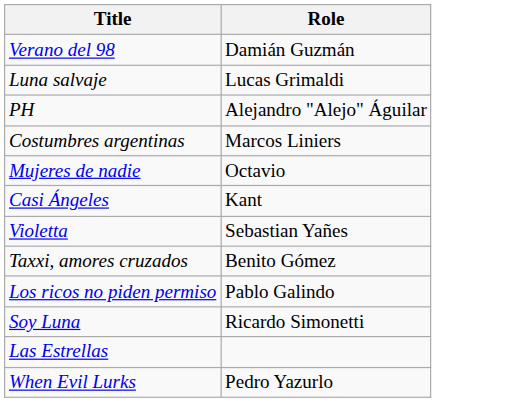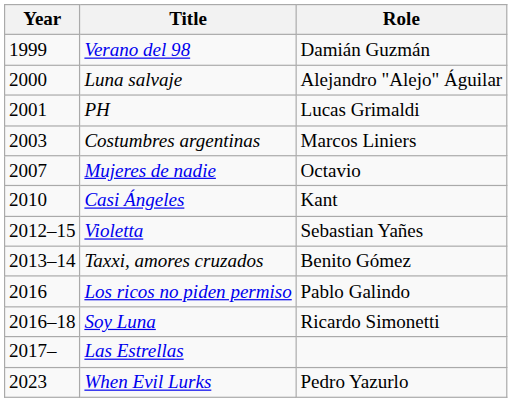 <table class="wikitable sortable">
 <tr>
+<th scope="col">Year</th>
 <th scope="col">Title</th>
 <th scope="col">Role</th>
 </tr>
 <tr>
+<td>1999</td>
 <td><em><a href='#'>Verano del 98</a></em></td>
 <td>Damián Guzmán</td>
 </tr>
 <tr>
+<td>2000</td>
 <td><em>Luna salvaje</em></td>
+<td>Alejandro "Alejo" Águilar</td>
+</tr>
+<tr>
+<td>2001</td>
+<td><em>PH</em></td>
 <td>Lucas Grimaldi</td>
 </tr>
 <tr>
-<td><em>PH</em></td>
-<td>Alejandro "Alejo" Águilar</td>
-</tr>
-<tr>
+<td>2003</td>
 <td><em>Costumbres argentinas</em></td>
 <td>Marcos Liniers</td>
 </tr>
 <tr>
+<td>2007</td>
 <td><em><a href='#'>Mujeres de nadie</a></em></td>
 <td>Octavio</td>
 </tr>
 <tr>
+<td>2010</td>
 <td><em><a href='#'>Casi Ángeles</a></em></td>
 <td>Kant</td>
 </tr>
 <tr>
+<td>2012–15</td>
 <td><em><a href='#'>Violetta</a></em></td>
 <td>Sebastian Yañes</td>
 </tr>
 <tr>
+<td>2013–14</td>
 <td><em>Taxxi, amores cruzados</em></td>
 <td>Benito Gómez</td>
 </tr>
 <tr>
+<td>2016</td>
 <td><em><a href='#'>Los ricos no piden permiso</a></em></td>
 <td>Pablo Galindo</td>
 </tr>
 <tr>
+<td>2016–18</td>
 <td><em><a href='#'>Soy Luna</a></em></td>
 <td>Ricardo Simonetti</td>
 </tr>
 <tr>
+<td>2017–</td>
 <td><em><a href='#'>Las Estrellas</a></em></td>
 <td></td>
 </tr>
 <tr>
+<td>2023</td>
 <td><em><a href='#'>When Evil Lurks</a></em></td>
 <td>Pedro Yazurlo</td>
 </tr>
 </table>
